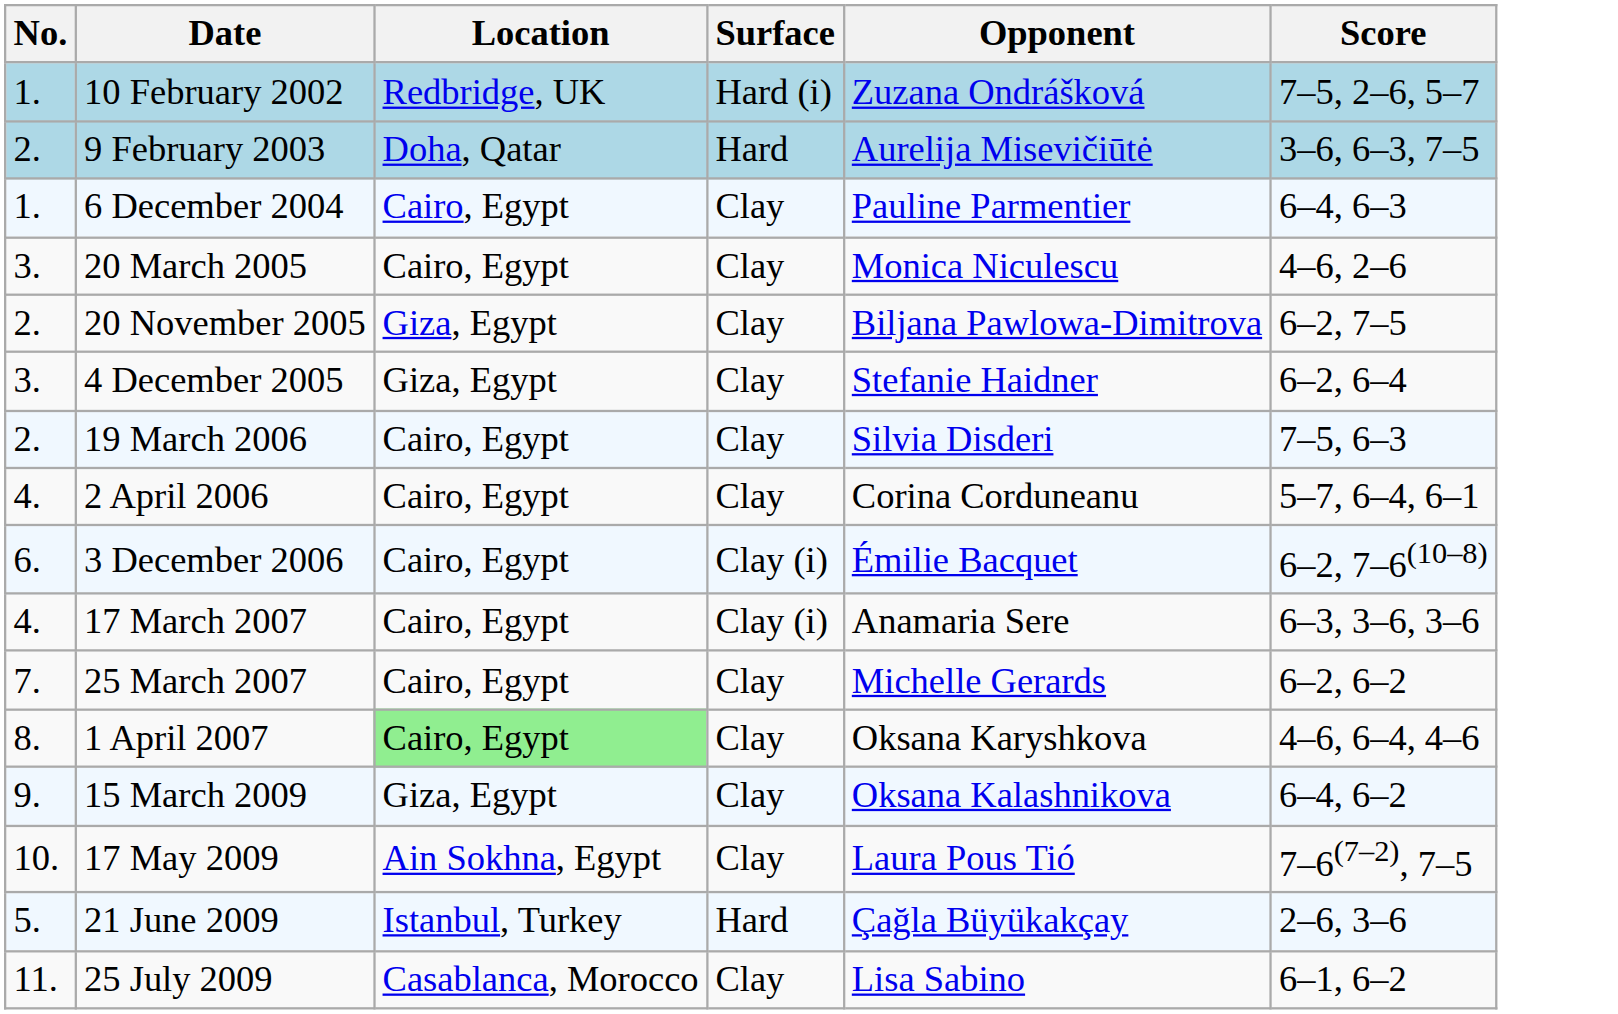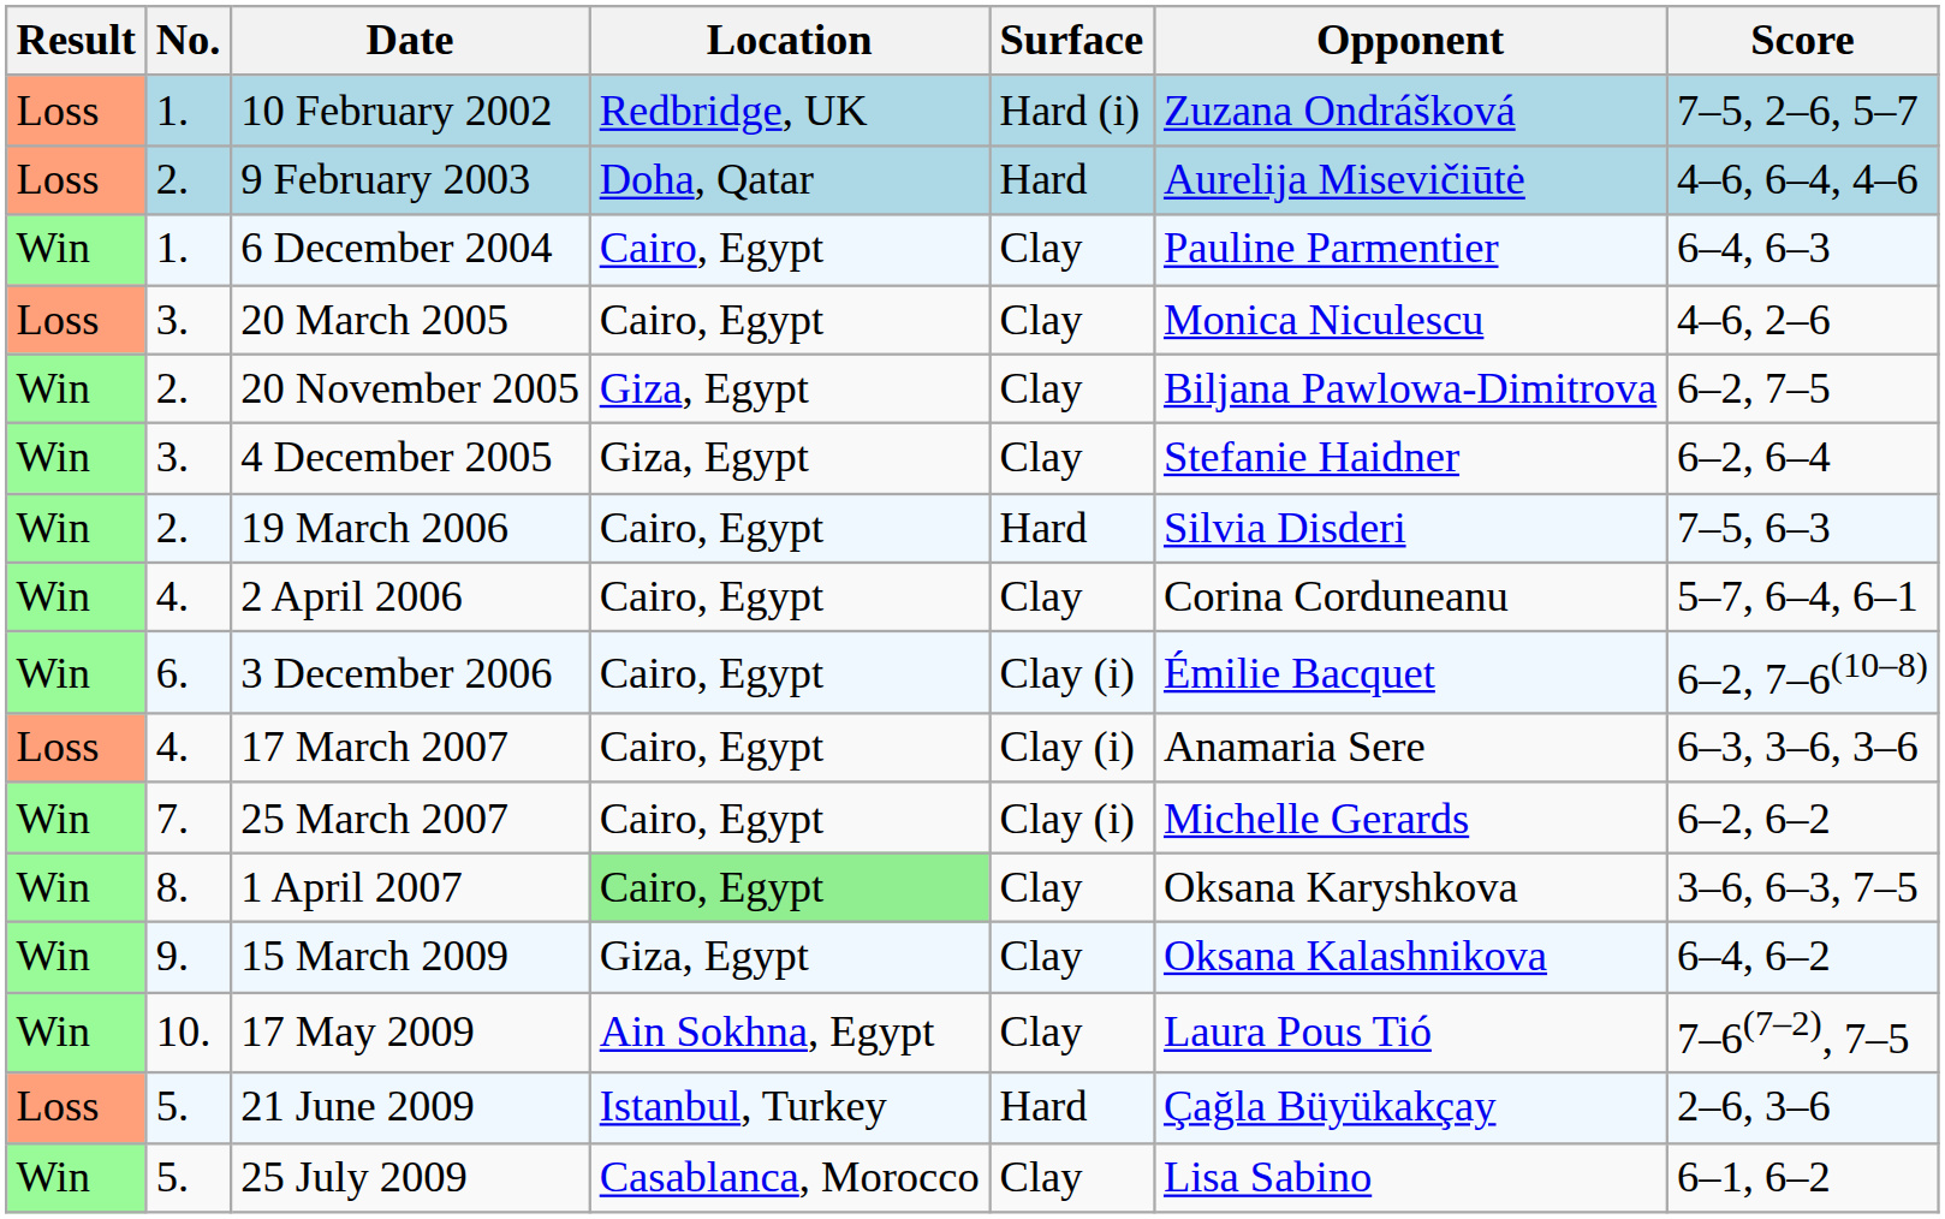 <table class="sortable wikitable">
 <tr>
+<th>Result</th>
 <th>No.</th>
 <th>Date</th>
 <th>Location</th>
 <th>Surface</th>
 <th>Opponent</th>
 <th class="unsortable">Score</th>
 </tr>
 <tr style="background:lightblue;">
+<td style="background:#ffa07a;">Loss</td>
 <td>1.</td>
 <td>10 February 2002</td>
 <td><a href='#'>Redbridge</a>, UK</td>
 <td>Hard (i)</td>
 <td> <a href='#'>Zuzana Ondrášková</a></td>
 <td>7–5, 2–6, 5–7</td>
 </tr>
 <tr style="background:lightblue;">
+<td style="background:#ffa07a;">Loss</td>
 <td>2.</td>
 <td>9 February 2003</td>
 <td><a href='#'>Doha</a>, Qatar</td>
 <td>Hard</td>
 <td> <a href='#'>Aurelija Misevičiūtė</a></td>
-<td>3–6, 6–3, 7–5</td>
+<td>4–6, 6–4, 4–6</td>
 </tr>
 <tr style="background:#f0f8ff;">
+<td style="background:#98fb98;">Win</td>
 <td>1.</td>
 <td>6 December 2004</td>
 <td><a href='#'>Cairo</a>, Egypt</td>
 <td>Clay</td>
 <td> <a href='#'>Pauline Parmentier</a></td>
 <td>6–4, 6–3</td>
 </tr>
 <tr>
+<td style="background:#ffa07a;">Loss</td>
 <td>3.</td>
 <td>20 March 2005</td>
 <td>Cairo, Egypt</td>
 <td>Clay</td>
 <td> <a href='#'>Monica Niculescu</a></td>
 <td>4–6, 2–6</td>
 </tr>
 <tr>
+<td style="background:#98fb98;">Win</td>
 <td>2.</td>
 <td>20 November 2005</td>
 <td><a href='#'>Giza</a>, Egypt</td>
 <td>Clay</td>
 <td> <a href='#'>Biljana Pawlowa-Dimitrova</a></td>
 <td>6–2, 7–5</td>
 </tr>
 <tr>
+<td style="background:#98fb98;">Win</td>
 <td>3.</td>
 <td>4 December 2005</td>
 <td>Giza, Egypt</td>
 <td>Clay</td>
 <td> <a href='#'>Stefanie Haidner</a></td>
 <td>6–2, 6–4</td>
 </tr>
 <tr style="background:#f0f8ff;">
+<td style="background:#98fb98;">Win</td>
 <td>2.</td>
 <td>19 March 2006</td>
 <td>Cairo, Egypt</td>
-<td>Clay</td>
+<td>Hard</td>
 <td> <a href='#'>Silvia Disderi</a></td>
 <td>7–5, 6–3</td>
 </tr>
 <tr>
+<td style="background:#98fb98;">Win</td>
 <td>4.</td>
 <td>2 April 2006</td>
 <td>Cairo, Egypt</td>
 <td>Clay</td>
 <td> Corina Corduneanu</td>
 <td>5–7, 6–4, 6–1</td>
 </tr>
 <tr style="background:#f0f8ff;">
+<td style="background:#98fb98;">Win</td>
 <td>6.</td>
 <td>3 December 2006</td>
 <td>Cairo, Egypt</td>
 <td>Clay (i)</td>
 <td> <a href='#'>Émilie Bacquet</a></td>
 <td>6–2, 7–6<sup>(10–8)</sup></td>
 </tr>
 <tr>
+<td style="background:#ffa07a;">Loss</td>
 <td>4.</td>
 <td>17 March 2007</td>
 <td>Cairo, Egypt</td>
 <td>Clay (i)</td>
 <td> Anamaria Sere</td>
 <td>6–3, 3–6, 3–6</td>
 </tr>
 <tr>
+<td style="background:#98fb98;">Win</td>
 <td>7.</td>
 <td>25 March 2007</td>
 <td>Cairo, Egypt</td>
-<td>Clay</td>
+<td>Clay (i)</td>
 <td> <a href='#'>Michelle Gerards</a></td>
 <td>6–2, 6–2</td>
 </tr>
 <tr>
+<td style="background:#98fb98;">Win</td>
 <td>8.</td>
 <td>1 April 2007</td>
 <td style="background: lightgreen;">Cairo, Egypt</td>
 <td>Clay</td>
 <td> Oksana Karyshkova</td>
-<td>4–6, 6–4, 4–6</td>
+<td>3–6, 6–3, 7–5</td>
 </tr>
 <tr style="background:#f0f8ff;">
+<td style="background:#98fb98;">Win</td>
 <td>9.</td>
 <td>15 March 2009</td>
 <td>Giza, Egypt</td>
 <td>Clay</td>
 <td> <a href='#'>Oksana Kalashnikova</a></td>
 <td>6–4, 6–2</td>
 </tr>
 <tr>
+<td style="background:#98fb98;">Win</td>
 <td>10.</td>
 <td>17 May 2009</td>
 <td><a href='#'>Ain Sokhna</a>, Egypt</td>
 <td>Clay</td>
 <td> <a href='#'>Laura Pous Tió</a></td>
 <td>7–6<sup>(7–2)</sup>, 7–5</td>
 </tr>
 <tr style="background:#f0f8ff;">
+<td style="background:#ffa07a;">Loss</td>
 <td>5.</td>
 <td>21 June 2009</td>
 <td><a href='#'>Istanbul</a>, Turkey</td>
 <td>Hard</td>
 <td> <a href='#'>Çağla Büyükakçay</a></td>
 <td>2–6, 3–6</td>
 </tr>
 <tr>
-<td>11.</td>
+<td style="background:#98fb98;">Win</td>
+<td>5.</td>
 <td>25 July 2009</td>
 <td><a href='#'>Casablanca</a>, Morocco</td>
 <td>Clay</td>
 <td> <a href='#'>Lisa Sabino</a></td>
 <td>6–1, 6–2</td>
 </tr>
 </table>
